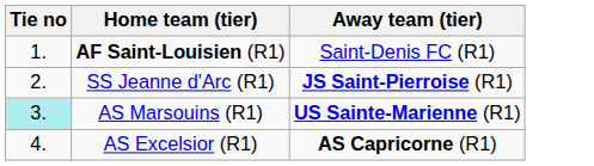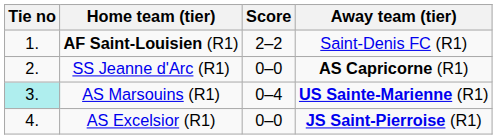 <table class="wikitable" style="text-align: center">
 <tr>
 <th>Tie no</th>
 <th>Home team (tier)</th>
+<th>Score</th>
 <th>Away team (tier)</th>
 </tr>
 <tr>
 <td>1.</td>
 <td> <strong>AF Saint-Louisien</strong> (R1)</td>
+<td>2–2 </td>
 <td><a href='#'>Saint-Denis FC</a> (R1) </td>
 </tr>
 <tr>
 <td>2.</td>
 <td> <a href='#'>SS Jeanne d'Arc</a> (R1)</td>
-<td><strong><a href='#'>JS Saint-Pierroise</a></strong> (R1) </td>
+<td>0–0 </td>
+<td><strong>AS Capricorne</strong> (R1) </td>
 </tr>
 <tr>
 <td style="background: paleturquoise;">3.</td>
 <td> <a href='#'>AS Marsouins</a> (R1)</td>
+<td>0–4</td>
 <td><strong><a href='#'>US Sainte-Marienne</a></strong> (R1) </td>
 </tr>
 <tr>
 <td>4.</td>
 <td> <a href='#'>AS Excelsior</a> (R1)</td>
-<td><strong>AS Capricorne</strong> (R1) </td>
+<td>0–0 </td>
+<td><strong><a href='#'>JS Saint-Pierroise</a></strong> (R1) </td>
 </tr>
 </table>
